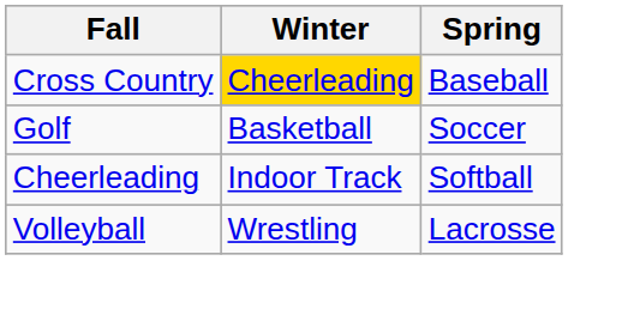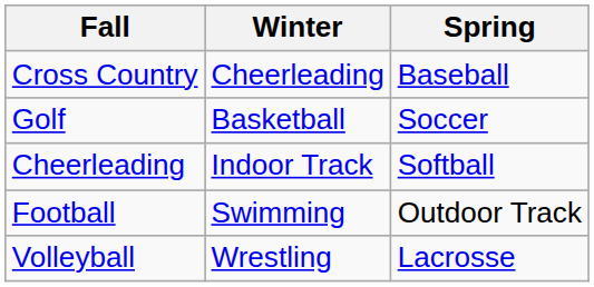 <table class="wikitable">
 <tr>
 <th>Fall</th>
 <th>Winter</th>
 <th>Spring</th>
 </tr>
 <tr>
 <td><a href='#'>Cross Country</a></td>
-<td style="background: gold;"><a href='#'>Cheerleading</a></td>
+<td><a href='#'>Cheerleading</a></td>
 <td><a href='#'>Baseball</a></td>
 </tr>
 <tr>
 <td><a href='#'>Golf</a></td>
 <td><a href='#'>Basketball</a></td>
 <td><a href='#'>Soccer</a></td>
 </tr>
 <tr>
 <td><a href='#'>Cheerleading</a></td>
 <td><a href='#'>Indoor Track</a></td>
 <td><a href='#'>Softball</a></td>
 </tr>
 <tr>
+<td><a href='#'>Football</a></td>
+<td><a href='#'>Swimming</a></td>
+<td>Outdoor Track</td>
+</tr>
+<tr>
 <td><a href='#'>Volleyball</a></td>
 <td><a href='#'>Wrestling</a></td>
 <td><a href='#'>Lacrosse</a></td>
 </tr>
 </table>
